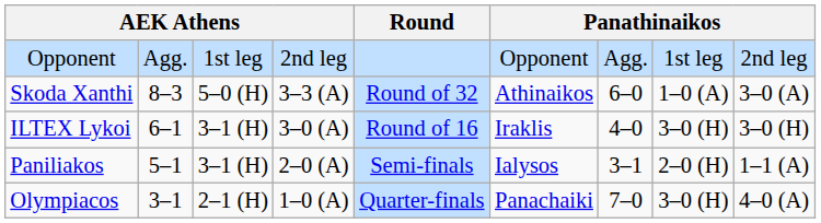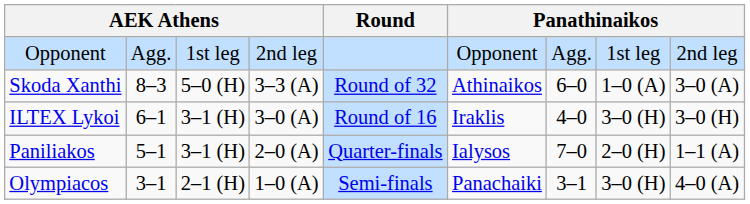 <table class="wikitable" style="text-align:center">
 <tr>
 <th colspan="4">AEK Athens</th>
 <th>Round</th>
 <th colspan="4">Panathinaikos</th>
 </tr>
 <tr style="background:#C1E0FF">
 <td>Opponent</td>
 <td>Agg.</td>
 <td>1st leg</td>
 <td>2nd leg</td>
 <td></td>
 <td>Opponent</td>
 <td>Agg.</td>
 <td>1st leg</td>
 <td>2nd leg</td>
 </tr>
 <tr>
 <td style="text-align:left"><a href='#'>Skoda Xanthi</a></td>
 <td>8–3</td>
 <td>5–0 (H)</td>
 <td>3–3 (A)</td>
 <td style="background:#C1E0FF"><a href='#'>Round of 32</a></td>
 <td style="text-align:left"><a href='#'>Athinaikos</a></td>
 <td>6–0</td>
 <td>1–0 (A)</td>
 <td>3–0 (A)</td>
 </tr>
 <tr>
 <td style="text-align:left"><a href='#'>ILTEX Lykoi</a></td>
 <td>6–1</td>
 <td>3–1 (H)</td>
 <td>3–0 (A)</td>
 <td style="background:#C1E0FF"><a href='#'>Round of 16</a></td>
 <td style="text-align:left"><a href='#'>Iraklis</a></td>
 <td>4–0</td>
 <td>3–0 (H)</td>
 <td>3–0 (H)</td>
 </tr>
 <tr>
 <td style="text-align:left"><a href='#'>Paniliakos</a></td>
 <td>5–1</td>
 <td>3–1 (H)</td>
 <td>2–0 (A)</td>
-<td style="background:#C1E0FF"><a href='#'>Semi-finals</a></td>
+<td style="background:#C1E0FF"><a href='#'>Quarter-finals</a></td>
 <td style="text-align:left"><a href='#'>Ialysos</a></td>
-<td>3–1</td>
+<td>7–0</td>
 <td>2–0 (H)</td>
 <td>1–1 (A)</td>
 </tr>
 <tr>
 <td style="text-align:left"><a href='#'>Olympiacos</a></td>
 <td>3–1</td>
 <td>2–1 (H)</td>
 <td>1–0 (A)</td>
-<td style="background:#C1E0FF"><a href='#'>Quarter-finals</a></td>
+<td style="background:#C1E0FF"><a href='#'>Semi-finals</a></td>
 <td style="text-align:left"><a href='#'>Panachaiki</a></td>
-<td>7–0</td>
+<td>3–1</td>
 <td>3–0 (H)</td>
 <td>4–0 (A)</td>
 </tr>
 </table>
